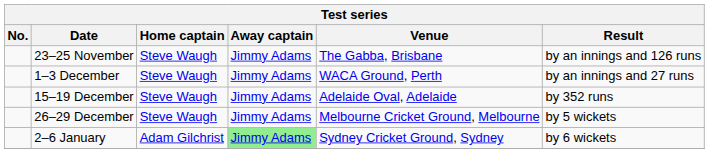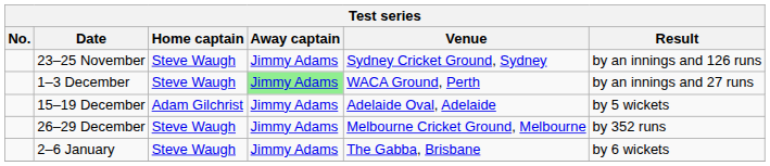 <table class="wikitable">
 <tr>
 <th colspan="9">Test series</th>
 </tr>
 <tr>
 <th>No.</th>
 <th>Date</th>
 <th>Home captain</th>
 <th>Away captain</th>
 <th>Venue</th>
 <th>Result</th>
 </tr>
 <tr>
 <td></td>
 <td>23–25 November</td>
 <td><a href='#'>Steve Waugh</a></td>
 <td><a href='#'>Jimmy Adams</a></td>
-<td><a href='#'>The Gabba</a>, <a href='#'>Brisbane</a></td>
+<td><a href='#'>Sydney Cricket Ground</a>, <a href='#'>Sydney</a></td>
 <td> by an innings and 126 runs</td>
 </tr>
 <tr>
 <td></td>
 <td>1–3 December</td>
 <td><a href='#'>Steve Waugh</a></td>
-<td><a href='#'>Jimmy Adams</a></td>
+<td style="background: lightgreen;"><a href='#'>Jimmy Adams</a></td>
 <td><a href='#'>WACA Ground</a>, <a href='#'>Perth</a></td>
 <td> by an innings and 27 runs</td>
 </tr>
 <tr>
 <td></td>
 <td>15–19 December</td>
-<td><a href='#'>Steve Waugh</a></td>
+<td><a href='#'>Adam Gilchrist</a></td>
 <td><a href='#'>Jimmy Adams</a></td>
 <td><a href='#'>Adelaide Oval</a>, <a href='#'>Adelaide</a></td>
-<td> by 352 runs</td>
+<td> by 5 wickets</td>
 </tr>
 <tr>
 <td></td>
 <td>26–29 December</td>
 <td><a href='#'>Steve Waugh</a></td>
 <td><a href='#'>Jimmy Adams</a></td>
 <td><a href='#'>Melbourne Cricket Ground</a>, <a href='#'>Melbourne</a></td>
-<td> by 5 wickets</td>
+<td> by 352 runs</td>
 </tr>
 <tr>
 <td></td>
 <td>2–6 January</td>
-<td><a href='#'>Adam Gilchrist</a></td>
-<td style="background: lightgreen;"><a href='#'>Jimmy Adams</a></td>
-<td><a href='#'>Sydney Cricket Ground</a>, <a href='#'>Sydney</a></td>
+<td><a href='#'>Steve Waugh</a></td>
+<td><a href='#'>Jimmy Adams</a></td>
+<td><a href='#'>The Gabba</a>, <a href='#'>Brisbane</a></td>
 <td> by 6 wickets</td>
 </tr>
 <tr>
 </tr>
 </table>
